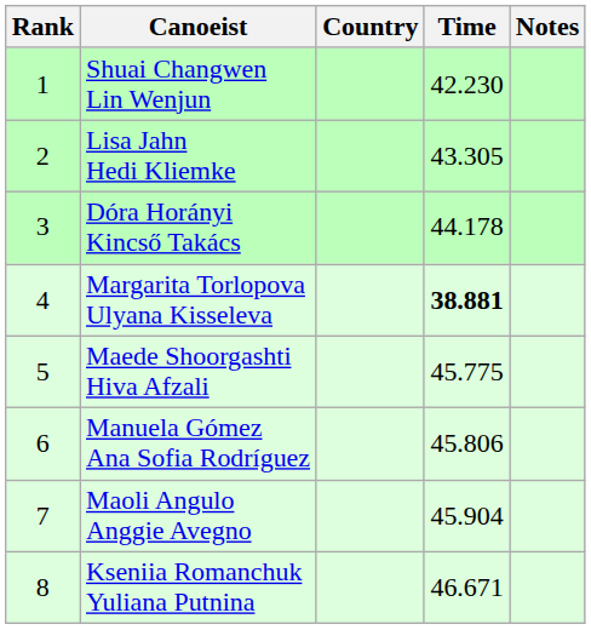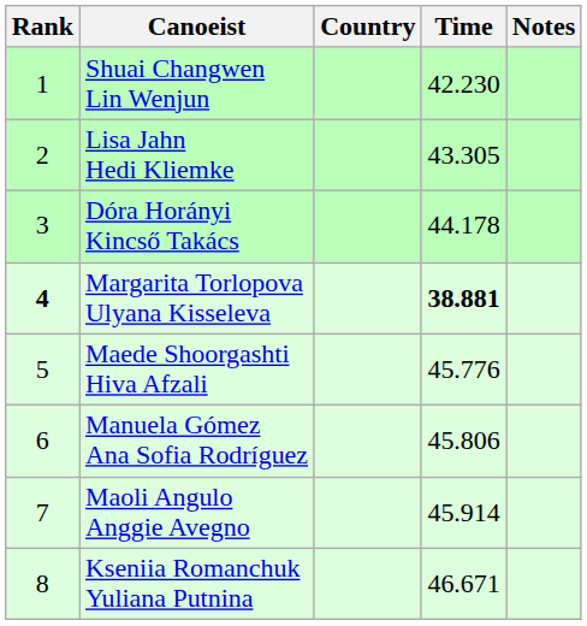 <table class="wikitable" style="text-align:center">
 <tr>
 <th>Rank</th>
 <th>Canoeist</th>
 <th>Country</th>
 <th>Time</th>
 <th>Notes</th>
 </tr>
 <tr bgcolor=bbffbb>
 <td>1</td>
 <td align="left"><a href='#'>Shuai Changwen</a><br><a href='#'>Lin Wenjun</a></td>
 <td align="left"></td>
 <td>42.230</td>
 <td></td>
 </tr>
 <tr bgcolor=bbffbb>
 <td>2</td>
 <td align="left"><a href='#'>Lisa Jahn</a><br><a href='#'>Hedi Kliemke</a></td>
 <td align="left"></td>
 <td>43.305</td>
 <td></td>
 </tr>
 <tr bgcolor=bbffbb>
 <td>3</td>
 <td align="left"><a href='#'>Dóra Horányi</a><br><a href='#'>Kincső Takács</a></td>
 <td align="left"></td>
 <td>44.178</td>
 <td></td>
 </tr>
 <tr bgcolor=ddffdd>
-<td>4</td>
+<td><strong>4</strong></td>
 <td align="left"><a href='#'>Margarita Torlopova</a><br><a href='#'>Ulyana Kisseleva</a></td>
 <td align="left"></td>
 <td><strong>38.881</strong></td>
 <td></td>
 </tr>
 <tr bgcolor=ddffdd>
 <td>5</td>
 <td align="left"><a href='#'>Maede Shoorgashti</a><br><a href='#'>Hiva Afzali</a></td>
 <td align="left"></td>
-<td>45.775</td>
+<td>45.776</td>
 <td></td>
 </tr>
 <tr bgcolor=ddffdd>
 <td>6</td>
 <td align="left"><a href='#'>Manuela Gómez</a><br><a href='#'>Ana Sofia Rodríguez</a></td>
 <td align="left"></td>
 <td>45.806</td>
 <td></td>
 </tr>
 <tr bgcolor=ddffdd>
 <td>7</td>
 <td align="left"><a href='#'>Maoli Angulo</a><br><a href='#'>Anggie Avegno</a></td>
 <td align="left"></td>
-<td>45.904</td>
+<td>45.914</td>
 <td></td>
 </tr>
 <tr bgcolor=ddffdd>
 <td>8</td>
 <td align="left"><a href='#'>Kseniia Romanchuk</a><br><a href='#'>Yuliana Putnina</a></td>
 <td align="left"></td>
 <td>46.671</td>
 <td></td>
 </tr>
 </table>
